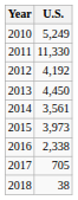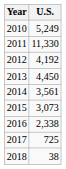 <table class="wikitable" style="text-align:right;">
 <tr>
 <th>Year</th>
 <th>U.S.</th>
 </tr>
 <tr>
 <td>2010</td>
 <td>5,249</td>
 </tr>
 <tr>
 <td>2011</td>
 <td>11,330</td>
 </tr>
 <tr>
 <td>2012</td>
 <td>4,192</td>
 </tr>
 <tr>
 <td>2013</td>
 <td>4,450</td>
 </tr>
 <tr>
 <td>2014</td>
 <td>3,561</td>
 </tr>
 <tr>
 <td>2015</td>
-<td>3,973</td>
+<td>3,073</td>
 </tr>
 <tr>
 <td>2016</td>
 <td>2,338</td>
 </tr>
 <tr>
 <td>2017</td>
-<td>705</td>
+<td>725</td>
 </tr>
 <tr>
 <td>2018</td>
 <td>38</td>
 </tr>
 </table>
